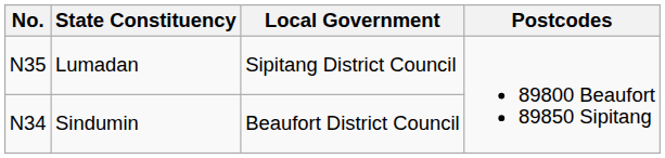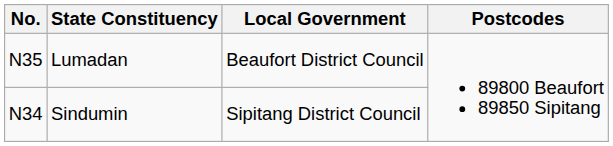 <table class="wikitable">
 <tr>
 <th>No.</th>
 <th>State Constituency</th>
 <th>Local Government</th>
 <th>Postcodes</th>
 </tr>
 <tr>
 <td>N35</td>
 <td>Lumadan</td>
-<td>Sipitang District Council</td>
+<td>Beaufort District Council</td>
 <td rowspan="2"><br><ul><li>89800 Beaufort</li><li>89850 Sipitang</li></ul></td>
 </tr>
 <tr>
 <td>N34</td>
 <td>Sindumin</td>
-<td>Beaufort District Council</td>
+<td>Sipitang District Council</td>
 </tr>
 </table>
